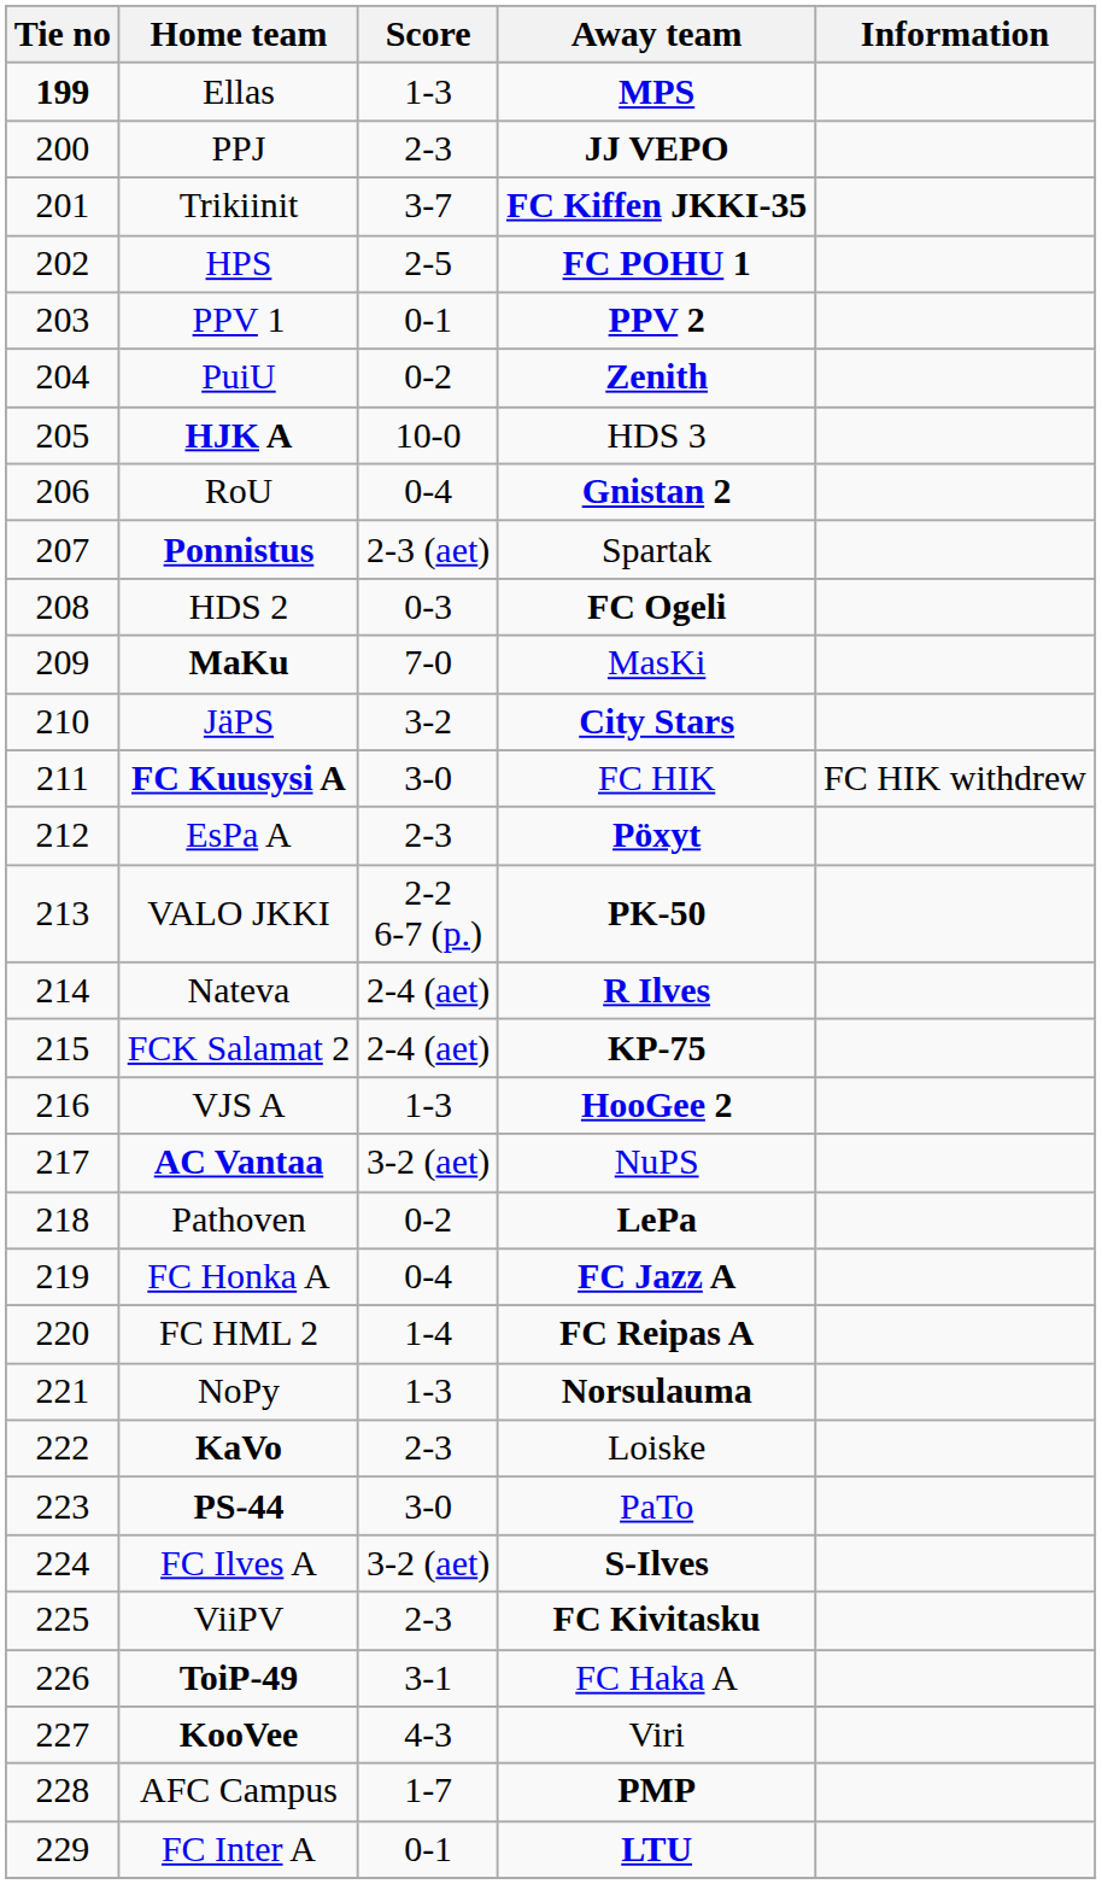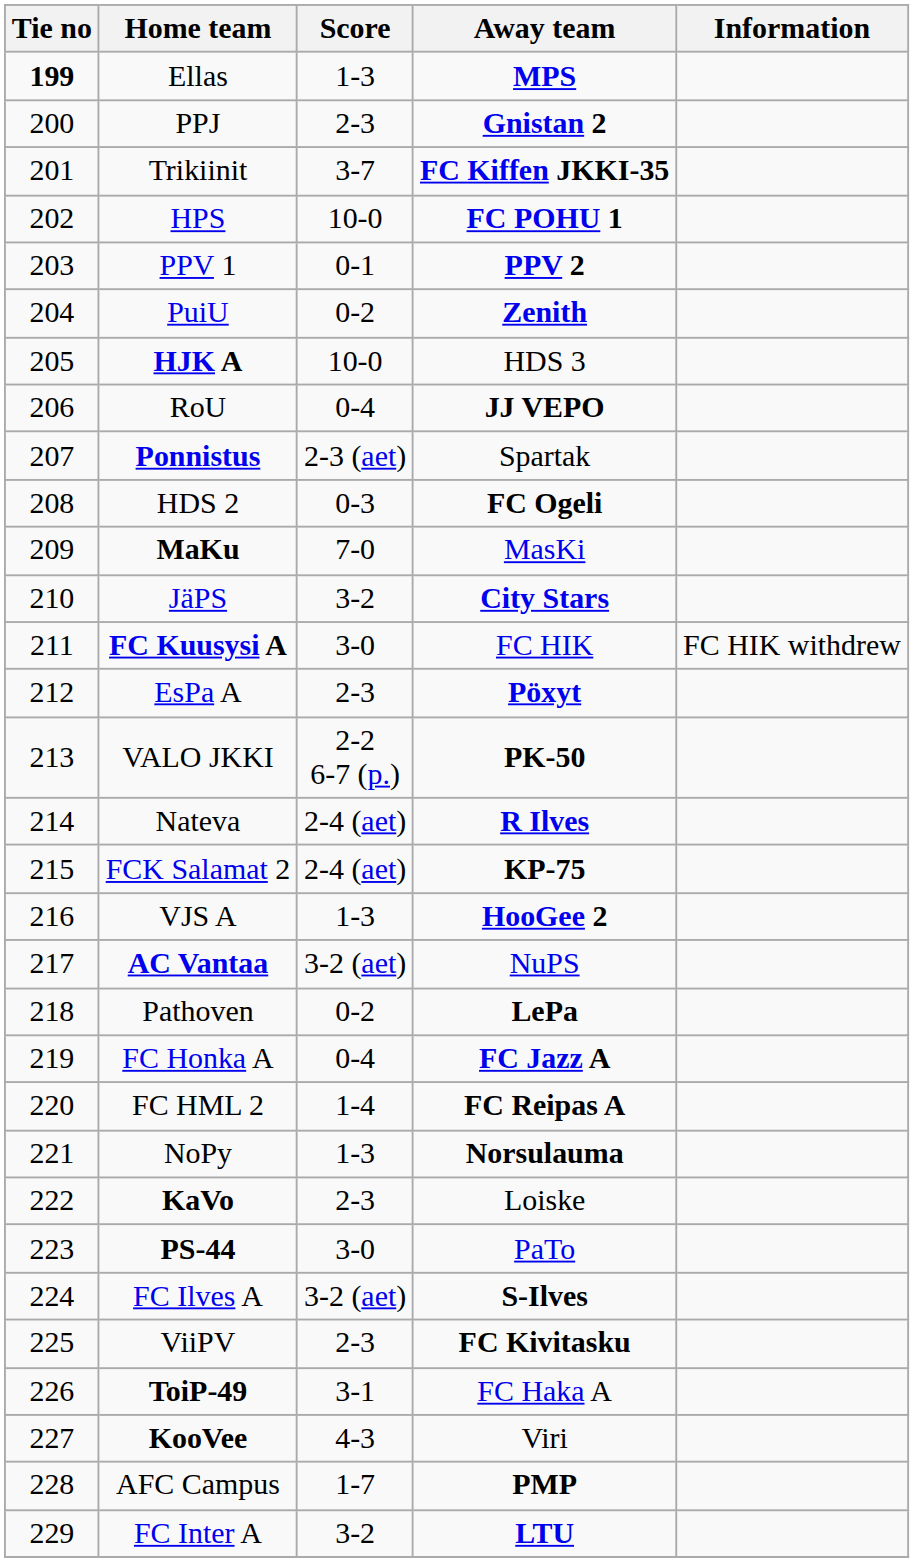 <table class="wikitable" style="text-align:center">
 <tr>
 <th style= width="40px">Tie no</th>
 <th style= width="150px">Home team</th>
 <th style= width="60px">Score</th>
 <th style= width="150px">Away team</th>
 <th style= width="30px">Information</th>
 </tr>
 <tr>
 <td><strong>199</strong></td>
 <td>Ellas</td>
 <td>1-3</td>
 <td><strong><a href='#'>MPS</a></strong></td>
 <td></td>
 </tr>
 <tr>
 <td>200</td>
 <td>PPJ</td>
 <td>2-3</td>
-<td><strong>JJ VEPO</strong></td>
+<td><strong><a href='#'>Gnistan</a> 2</strong></td>
 <td></td>
 </tr>
 <tr>
 <td>201</td>
 <td>Trikiinit</td>
 <td>3-7</td>
 <td><strong><a href='#'>FC Kiffen</a> JKKI-35</strong></td>
 <td></td>
 </tr>
 <tr>
 <td>202</td>
 <td><a href='#'>HPS</a></td>
-<td>2-5</td>
+<td>10-0</td>
 <td><strong><a href='#'>FC POHU</a> 1</strong></td>
 <td></td>
 </tr>
 <tr>
 <td>203</td>
 <td><a href='#'>PPV</a> 1</td>
 <td>0-1</td>
 <td><strong><a href='#'>PPV</a> 2</strong></td>
 <td></td>
 </tr>
 <tr>
 <td>204</td>
 <td><a href='#'>PuiU</a></td>
 <td>0-2</td>
 <td><strong><a href='#'>Zenith</a></strong></td>
 <td></td>
 </tr>
 <tr>
 <td>205</td>
 <td><strong><a href='#'>HJK</a> A</strong></td>
 <td>10-0</td>
 <td>HDS 3</td>
 <td></td>
 </tr>
 <tr>
 <td>206</td>
 <td>RoU</td>
 <td>0-4</td>
-<td><strong><a href='#'>Gnistan</a> 2</strong></td>
+<td><strong>JJ VEPO</strong></td>
 <td></td>
 </tr>
 <tr>
 <td>207</td>
 <td><strong><a href='#'>Ponnistus</a></strong></td>
 <td>2-3 (<a href='#'>aet</a>)</td>
 <td>Spartak</td>
 <td></td>
 </tr>
 <tr>
 <td>208</td>
 <td>HDS 2</td>
 <td>0-3</td>
 <td><strong>FC Ogeli</strong></td>
 <td></td>
 </tr>
 <tr>
 <td>209</td>
 <td><strong>MaKu</strong></td>
 <td>7-0</td>
 <td><a href='#'>MasKi</a></td>
 <td></td>
 </tr>
 <tr>
 <td>210</td>
 <td><a href='#'>JäPS</a></td>
 <td>3-2</td>
 <td><strong><a href='#'>City Stars</a></strong></td>
 <td></td>
 </tr>
 <tr>
 <td>211</td>
 <td><strong><a href='#'>FC Kuusysi</a> A</strong></td>
 <td>3-0</td>
 <td><a href='#'>FC HIK</a></td>
 <td>FC HIK withdrew</td>
 </tr>
 <tr>
 <td>212</td>
 <td><a href='#'>EsPa</a> A</td>
 <td>2-3</td>
 <td><strong><a href='#'>Pöxyt</a></strong></td>
 <td></td>
 </tr>
 <tr>
 <td>213</td>
 <td>VALO JKKI</td>
 <td>2-2<br> 6-7 (<a href='#'>p.</a>)</td>
 <td><strong>PK-50</strong></td>
 <td></td>
 </tr>
 <tr>
 <td>214</td>
 <td>Nateva</td>
 <td>2-4 (<a href='#'>aet</a>)</td>
 <td><strong><a href='#'>R Ilves</a></strong></td>
 <td></td>
 </tr>
 <tr>
 <td>215</td>
 <td><a href='#'>FCK Salamat</a> 2</td>
 <td>2-4 (<a href='#'>aet</a>)</td>
 <td><strong>KP-75</strong></td>
 <td></td>
 </tr>
 <tr>
 <td>216</td>
 <td>VJS A</td>
 <td>1-3</td>
 <td><strong><a href='#'>HooGee</a> 2</strong></td>
 <td></td>
 </tr>
 <tr>
 <td>217</td>
 <td><strong><a href='#'>AC Vantaa</a></strong></td>
 <td>3-2 (<a href='#'>aet</a>)</td>
 <td><a href='#'>NuPS</a></td>
 <td></td>
 </tr>
 <tr>
 <td>218</td>
 <td>Pathoven</td>
 <td>0-2</td>
 <td><strong>LePa</strong></td>
 <td></td>
 </tr>
 <tr>
 <td>219</td>
 <td><a href='#'>FC Honka</a> A</td>
 <td>0-4</td>
 <td><strong><a href='#'>FC Jazz</a> A</strong></td>
 <td></td>
 </tr>
 <tr>
 <td>220</td>
 <td>FC HML 2</td>
 <td>1-4</td>
 <td><strong>FC Reipas A</strong></td>
 <td></td>
 </tr>
 <tr>
 <td>221</td>
 <td>NoPy</td>
 <td>1-3</td>
 <td><strong>Norsulauma</strong></td>
 <td></td>
 </tr>
 <tr>
 <td>222</td>
 <td><strong>KaVo</strong></td>
 <td>2-3</td>
 <td>Loiske</td>
 <td></td>
 </tr>
 <tr>
 <td>223</td>
 <td><strong>PS-44</strong></td>
 <td>3-0</td>
 <td><a href='#'>PaTo</a></td>
 <td></td>
 </tr>
 <tr>
 <td>224</td>
 <td><a href='#'>FC Ilves</a> A</td>
 <td>3-2 (<a href='#'>aet</a>)</td>
 <td><strong>S-Ilves</strong></td>
 <td></td>
 </tr>
 <tr>
 <td>225</td>
 <td>ViiPV</td>
 <td>2-3</td>
 <td><strong>FC Kivitasku</strong></td>
 <td></td>
 </tr>
 <tr>
 <td>226</td>
 <td><strong>ToiP-49</strong></td>
 <td>3-1</td>
 <td><a href='#'>FC Haka</a> A</td>
 <td></td>
 </tr>
 <tr>
 <td>227</td>
 <td><strong>KooVee</strong></td>
 <td>4-3</td>
 <td>Viri</td>
 <td></td>
 </tr>
 <tr>
 <td>228</td>
 <td>AFC Campus</td>
 <td>1-7</td>
 <td><strong>PMP</strong></td>
 <td></td>
 </tr>
 <tr>
 <td>229</td>
 <td><a href='#'>FC Inter</a> A</td>
-<td>0-1</td>
+<td>3-2</td>
 <td><strong><a href='#'>LTU</a></strong></td>
 <td></td>
 </tr>
 <tr>
 </tr>
 </table>
